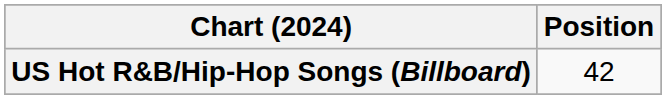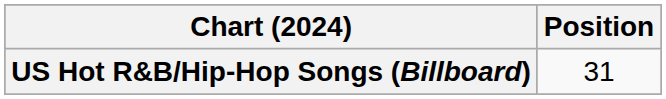 <table class="wikitable plainrowheaders" style="text-align:center">
 <tr>
 <th scope="col">Chart (2024)</th>
 <th scope="col">Position</th>
 </tr>
 <tr>
 <th scope="row">US Hot R&B/Hip-Hop Songs (<em>Billboard</em>)</th>
-<td>42</td>
+<td>31</td>
 </tr>
 </table>
